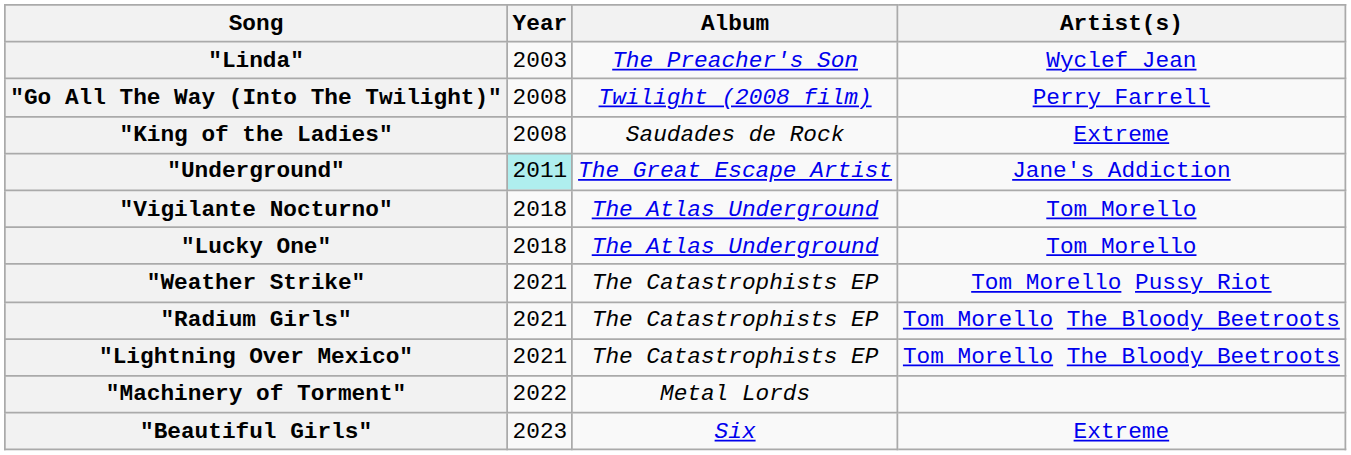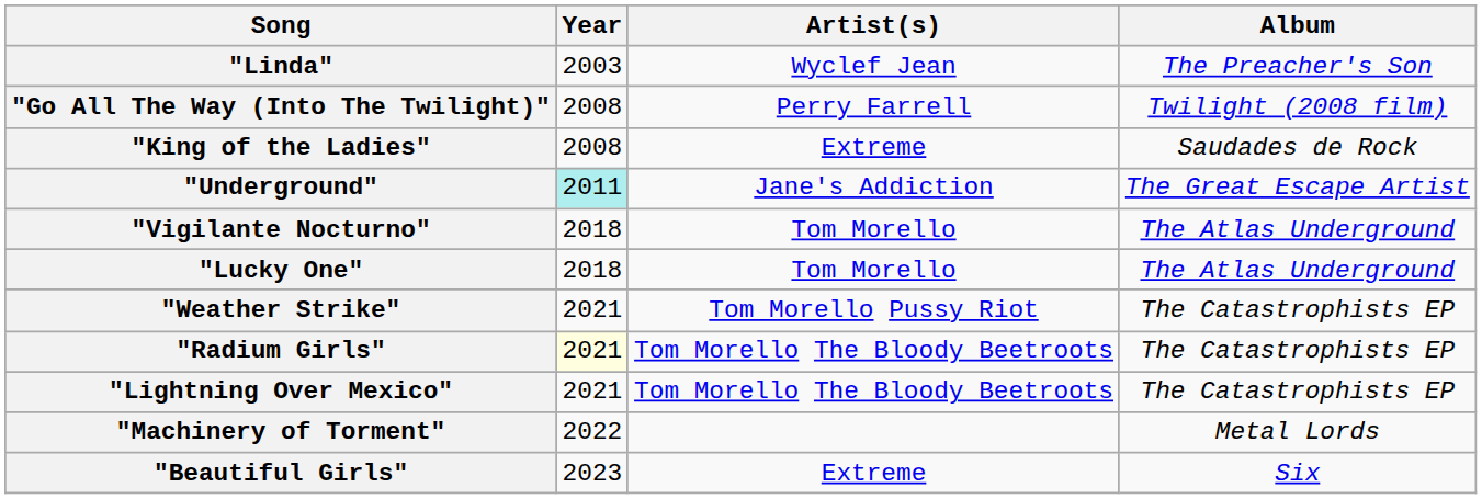 <table class="wikitable plainrowheaders" style="text-align:center;">
 <tr>
 <th scope="col">Song</th>
 <th scope="col">Year</th>
+<th scope="col">Artist(s)</th>
 <th scope="col">Album</th>
-<th scope="col">Artist(s)</th>
 </tr>
 <tr>
 <th scope="row">"Linda"<br></th>
 <td>2003</td>
+<td><a href='#'>Wyclef Jean</a></td>
 <td><em><a href='#'>The Preacher's Son</a></em></td>
-<td><a href='#'>Wyclef Jean</a></td>
 </tr>
 <tr>
 <th scope="row">"Go All The Way (Into The Twilight)"<br></th>
 <td>2008</td>
+<td><a href='#'>Perry Farrell</a></td>
 <td><em><a href='#'>Twilight (2008 film)</a></em></td>
-<td><a href='#'>Perry Farrell</a></td>
 </tr>
 <tr>
 <th scope="row">"King of the Ladies"<br></th>
 <td>2008</td>
+<td><a href='#'>Extreme</a></td>
 <td><em>Saudades de Rock</em></td>
-<td><a href='#'>Extreme</a></td>
 </tr>
 <tr>
 <th scope="row">"Underground"<br></th>
 <td style="background: paleturquoise;">2011</td>
+<td><a href='#'>Jane's Addiction</a></td>
 <td><em><a href='#'>The Great Escape Artist</a></em></td>
-<td><a href='#'>Jane's Addiction</a></td>
 </tr>
 <tr>
 <th scope="row">"Vigilante Nocturno"<br></th>
 <td>2018</td>
+<td><a href='#'>Tom Morello</a></td>
 <td><em><a href='#'>The Atlas Underground</a></em></td>
-<td><a href='#'>Tom Morello</a></td>
 </tr>
 <tr>
 <th scope="row">"Lucky One"<br></th>
 <td>2018</td>
+<td><a href='#'>Tom Morello</a></td>
 <td><em><a href='#'>The Atlas Underground</a></em></td>
-<td><a href='#'>Tom Morello</a></td>
 </tr>
 <tr>
 <th scope="row">"Weather Strike"<br></th>
 <td>2021</td>
+<td><a href='#'>Tom Morello</a> <a href='#'>Pussy Riot</a></td>
 <td><em>The Catastrophists EP</em></td>
-<td><a href='#'>Tom Morello</a> <a href='#'>Pussy Riot</a></td>
 </tr>
 <tr>
 <th scope="row">"Radium Girls"<br></th>
-<td>2021</td>
+<td style="background: lightyellow;">2021</td>
+<td><a href='#'>Tom Morello</a> <a href='#'>The Bloody Beetroots</a></td>
 <td><em>The Catastrophists EP</em></td>
-<td><a href='#'>Tom Morello</a> <a href='#'>The Bloody Beetroots</a></td>
 </tr>
 <tr>
 <th scope="row">"Lightning Over Mexico"<br></th>
 <td>2021</td>
+<td><a href='#'>Tom Morello</a> <a href='#'>The Bloody Beetroots</a></td>
 <td><em>The Catastrophists EP</em></td>
-<td><a href='#'>Tom Morello</a> <a href='#'>The Bloody Beetroots</a></td>
 </tr>
 <tr>
 <th scope="row">"Machinery of Torment"<br></th>
 <td>2022</td>
+<td></td>
 <td><em>Metal Lords</em></td>
-<td></td>
 </tr>
 <tr>
 <th scope="row">"Beautiful Girls"<br></th>
 <td>2023</td>
+<td><a href='#'>Extreme</a></td>
 <td><em><a href='#'>Six</a></em></td>
-<td><a href='#'>Extreme</a></td>
 </tr>
 </table>
